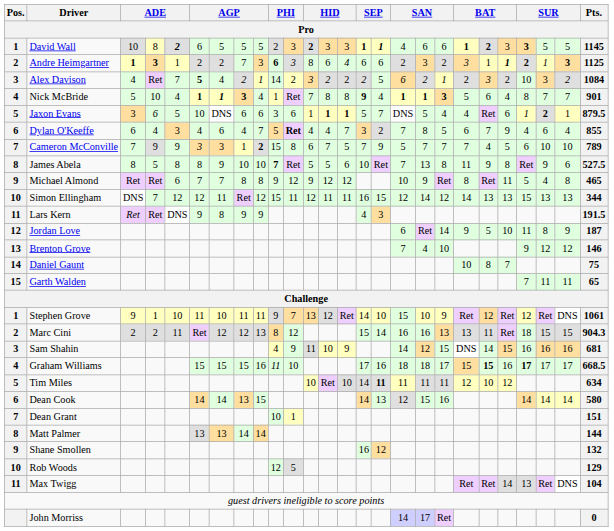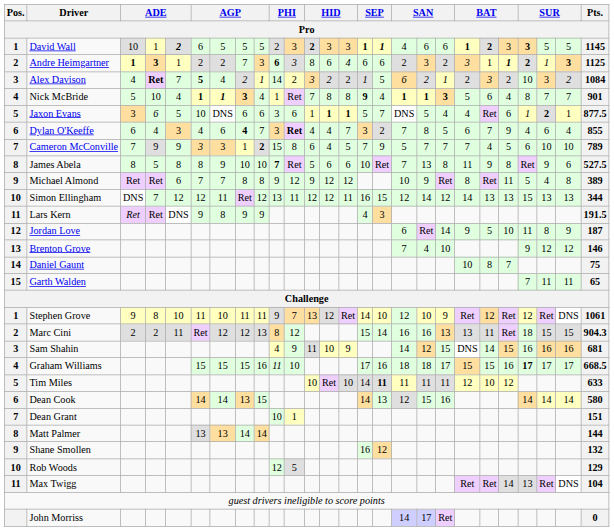 <table class="wikitable" style="font-size: 85%; text-align: center;">
 <tr>
 <th>Pos.</th>
 <th>Driver</th>
 <th colspan="3"><a href='#'>ADE</a><br></th>
 <th colspan="4"><a href='#'>AGP</a><br></th>
 <th colspan="2"><a href='#'>PHI</a><br></th>
 <th colspan="3"><a href='#'>HID</a><br></th>
 <th colspan="2"><a href='#'>SEP</a><br></th>
 <th colspan="3"><a href='#'>SAN</a><br></th>
 <th colspan="3"><a href='#'>BAT</a><br></th>
 <th colspan="3"><a href='#'>SUR</a><br></th>
 <th>Pts.</th>
 </tr>
 <tr>
 <th colspan="26">Pro</th>
 </tr>
 <tr>
 <th>1</th>
 <td align="left"><a href='#'>David Wall</a></td>
 <td style="background:#dfdfdf;">10</td>
-<td style="background:#ffffbf;">8</td>
+<td style="background:#ffffbf;">1</td>
 <td style="background:#dfdfdf;"><strong><em>2</em></strong></td>
 <td style="background:#dfffdf;">6</td>
 <td style="background:#dfffdf;">5</td>
 <td style="background:#dfffdf;">5</td>
 <td style="background:#dfffdf;">5</td>
 <td style="background:#dfdfdf;">2</td>
 <td style="background:#ffdf9f;">3</td>
 <td style="background:#dfdfdf;"><strong>2</strong></td>
 <td style="background:#ffdf9f;">3</td>
 <td style="background:#ffdf9f;">3</td>
 <td style="background:#ffffbf;"><strong>1</strong></td>
 <td style="background:#ffffbf;"><strong><em>1</em></strong></td>
 <td style="background:#dfffdf;">4</td>
 <td style="background:#dfffdf;">6</td>
 <td style="background:#dfffdf;">6</td>
 <td style="background:#ffffbf;"><strong>1</strong></td>
 <td style="background:#dfdfdf;"><strong>2</strong></td>
 <td style="background:#ffdf9f;">3</td>
 <td style="background:#ffdf9f;"><strong>3</strong></td>
 <td style="background:#dfffdf;">5</td>
 <td style="background:#dfffdf;">5</td>
 <th>1145</th>
 </tr>
 <tr>
 <th>2</th>
 <td align="left"><a href='#'>Andre Heimgartner</a></td>
 <td style="background:#ffffbf;"><strong>1</strong></td>
 <td style="background:#ffdf9f;"><strong>3</strong></td>
 <td style="background:#ffffbf;">1</td>
 <td style="background:#dfdfdf;">2</td>
 <td style="background:#dfdfdf;">2</td>
 <td style="background:#dfffdf;">7</td>
 <td style="background:#ffdf9f;">3</td>
 <td style="background:#dfffdf;"><strong>6</strong></td>
 <td style="background:#dfdfdf;"><em>3</em></td>
 <td style="background:#dfffdf;">8</td>
 <td style="background:#dfffdf;">6</td>
 <td style="background:#dfffdf;"><em>4</em></td>
 <td style="background:#dfffdf;">6</td>
 <td style="background:#dfffdf;">6</td>
 <td style="background:#dfdfdf;">2</td>
 <td style="background:#ffdf9f;">3</td>
 <td style="background:#dfdfdf;">2</td>
 <td style="background:#ffdf9f;"><em>3</em></td>
 <td style="background:#ffffbf;">1</td>
 <td style="background:#ffffbf;"><strong><em>1</em></strong></td>
 <td style="background:#dfdfdf;"><strong>2</strong></td>
 <td style="background:#ffffbf;"><em>1</em></td>
 <td style="background:#ffdf9f;"><strong>3</strong></td>
 <th>1125</th>
 </tr>
 <tr>
 <th>3</th>
 <td align="left"><a href='#'>Alex Davison</a></td>
 <td style="background:#dfffdf;">4</td>
-<td style="background:#efcfff;">Ret</td>
+<td style="background:#efcfff;"><strong>Ret</strong></td>
 <td style="background:#dfffdf;">7</td>
 <td style="background:#dfffdf;"><strong>5</strong></td>
 <td style="background:#dfffdf;">4</td>
 <td style="background:#dfdfdf;"><em>2</em></td>
 <td style="background:#ffffbf;"><em>1</em></td>
 <td style="background:#dfffdf;">14</td>
 <td style="background:#ffffbf;">2</td>
 <td style="background:#ffdf9f;"><em>3</em></td>
 <td style="background:#dfdfdf;"><em>2</em></td>
 <td style="background:#dfdfdf;">2</td>
-<td style="background:#dfdfdf;"><em>2</em></td>
+<td style="background:#dfdfdf;"><em>1</em></td>
 <td style="background:#dfffdf;">5</td>
 <td style="background:#ffdf9f;"><em>6</em></td>
 <td style="background:#dfdfdf;"><em>2</em></td>
 <td style="background:#ffffbf;"><em>1</em></td>
 <td style="background:#dfdfdf;">2</td>
 <td style="background:#ffdf9f;"><em>3</em></td>
 <td style="background:#dfdfdf;">2</td>
 <td style="background:#dfffdf;">10</td>
 <td style="background:#ffdf9f;">3</td>
 <td style="background:#dfdfdf;"><em>2</em></td>
 <th>1084</th>
 </tr>
 <tr>
 <th>4</th>
 <td align="left">Nick McBride</td>
 <td style="background:#dfffdf;">5</td>
 <td style="background:#dfffdf;">10</td>
 <td style="background:#dfffdf;">4</td>
 <td style="background:#ffffbf;"><strong>1</strong></td>
 <td style="background:#ffffbf;"><strong><em>1</em></strong></td>
 <td style="background:#ffdf9f;"><strong>3</strong></td>
 <td style="background:#dfffdf;">4</td>
 <td style="background:#ffffbf;">1</td>
 <td style="background:#efcfff;">Ret</td>
 <td style="background:#dfffdf;">7</td>
 <td style="background:#dfffdf;">8</td>
 <td style="background:#dfffdf;">8</td>
 <td style="background:#dfffdf;"><strong>9</strong></td>
 <td style="background:#dfffdf;">4</td>
 <td style="background:#ffffbf;"><strong>1</strong></td>
 <td style="background:#ffffbf;"><strong>1</strong></td>
 <td style="background:#ffdf9f;"><strong>3</strong></td>
 <td style="background:#dfffdf;">5</td>
 <td style="background:#dfffdf;">6</td>
 <td style="background:#dfffdf;">4</td>
 <td style="background:#dfffdf;">8</td>
 <td style="background:#dfffdf;">7</td>
 <td style="background:#dfffdf;">7</td>
 <th>901</th>
 </tr>
 <tr>
 <th>5</th>
 <td align="left"><a href='#'>Jaxon Evans</a></td>
 <td style="background:#ffdf9f;">3</td>
 <td style="background:#dfffdf;"><em>6</em></td>
 <td style="background:#dfffdf;">5</td>
 <td style="background:#dfffdf;">10</td>
 <td style="background:#ffffff;">DNS</td>
 <td style="background:#dfffdf;">6</td>
 <td style="background:#dfffdf;">6</td>
 <td style="background:#dfffdf;">3</td>
 <td style="background:#dfffdf;">6</td>
 <td style="background:#ffffbf;">1</td>
 <td style="background:#ffffbf;"><strong>1</strong></td>
 <td style="background:#ffffbf;"><strong>1</strong></td>
 <td style="background:#dfffdf;">5</td>
 <td style="background:#dfffdf;">7</td>
 <td style="background:#ffffff;">DNS</td>
 <td style="background:#dfffdf;">5</td>
 <td style="background:#dfffdf;">4</td>
 <td style="background:#dfffdf;">4</td>
 <td style="background:#efcfff;">Ret</td>
 <td style="background:#dfffdf;">6</td>
 <td style="background:#ffffbf;"><em>1</em></td>
 <td style="background:#dfdfdf;"><strong>2</strong></td>
 <td style="background:#ffffbf;">1</td>
-<th>879.5</th>
+<th>877.5</th>
 </tr>
 <tr>
 <th>6</th>
 <td align="left"><a href='#'>Dylan O'Keeffe</a></td>
 <td style="background:#dfffdf;">6</td>
 <td style="background:#dfffdf;">4</td>
 <td style="background:#ffdf9f;">3</td>
 <td style="background:#dfffdf;">4</td>
 <td style="background:#dfffdf;">6</td>
-<td style="background:#dfffdf;">4</td>
+<td style="background:#dfffdf;"><strong>4</strong></td>
 <td style="background:#dfffdf;">7</td>
-<td style="background:#ffdf9f;">5</td>
+<td style="background:#ffdf9f;">3</td>
 <td style="background:#efcfff;"><strong>Ret</strong></td>
 <td style="background:#dfffdf;">4</td>
 <td style="background:#dfffdf;">4</td>
 <td style="background:#dfffdf;">7</td>
 <td style="background:#ffdf9f;">3</td>
 <td style="background:#dfdfdf;">2</td>
 <td style="background:#dfffdf;">7</td>
 <td style="background:#dfffdf;">8</td>
 <td style="background:#dfffdf;">5</td>
 <td style="background:#dfffdf;">6</td>
 <td style="background:#dfffdf;">7</td>
 <td style="background:#dfffdf;">9</td>
 <td style="background:#dfffdf;">4</td>
 <td style="background:#dfffdf;">6</td>
 <td style="background:#dfffdf;">4</td>
 <th>855</th>
 </tr>
 <tr>
 <th>7</th>
 <td align="left"><a href='#'>Cameron McConville</a></td>
 <td style="background:#dfffdf;">7</td>
 <td style="background:#dfdfdf;">9</td>
 <td style="background:#dfffdf;">9</td>
 <td style="background:#ffdf9f;"><em>3</em></td>
 <td style="background:#ffdf9f;">3</td>
 <td style="background:#ffffbf;">1</td>
 <td style="background:#dfdfdf;"><strong>2</strong></td>
 <td style="background:#dfffdf;">15</td>
 <td style="background:#dfffdf;">8</td>
 <td style="background:#dfffdf;">6</td>
-<td style="background:#dfffdf;">7</td>
+<td style="background:#dfffdf;">4</td>
 <td style="background:#dfffdf;">5</td>
 <td style="background:#dfffdf;">7</td>
 <td style="background:#dfffdf;">9</td>
 <td style="background:#dfffdf;">5</td>
 <td style="background:#dfffdf;">7</td>
 <td style="background:#dfffdf;">7</td>
 <td style="background:#dfffdf;">7</td>
 <td style="background:#dfffdf;">4</td>
 <td style="background:#dfffdf;">5</td>
 <td style="background:#dfffdf;">6</td>
 <td style="background:#dfffdf;">10</td>
 <td style="background:#dfffdf;">10</td>
 <th>789</th>
 </tr>
 <tr>
 <th>8</th>
 <td align="left">James Abela</td>
 <td style="background:#dfffdf;">8</td>
 <td style="background:#dfffdf;">5</td>
 <td style="background:#dfffdf;">8</td>
 <td style="background:#dfffdf;">8</td>
 <td style="background:#dfffdf;">9</td>
 <td style="background:#dfffdf;">10</td>
 <td style="background:#dfffdf;">10</td>
 <td style="background:#dfffdf;"><strong>7</strong></td>
 <td style="background:#efcfff;">Ret</td>
 <td style="background:#dfffdf;">5</td>
-<td style="background:#dfffdf;">5</td>
+<td style="background:#dfffdf;">6</td>
 <td style="background:#dfffdf;">6</td>
 <td style="background:#dfffdf;">10</td>
 <td style="background:#efcfff;">Ret</td>
 <td style="background:#dfffdf;">7</td>
 <td style="background:#dfffdf;">13</td>
 <td style="background:#dfffdf;">8</td>
 <td style="background:#dfffdf;">11</td>
 <td style="background:#dfffdf;">9</td>
 <td style="background:#dfffdf;">8</td>
 <td style="background:#efcfff;">Ret</td>
 <td style="background:#dfffdf;">9</td>
 <td style="background:#dfffdf;">6</td>
 <th>527.5</th>
 </tr>
 <tr>
 <th>9</th>
 <td align="left">Michael Almond</td>
 <td style="background:#efcfff;">Ret</td>
 <td style="background:#efcfff;">Ret</td>
 <td style="background:#dfffdf;">6</td>
 <td style="background:#dfffdf;">7</td>
 <td style="background:#dfffdf;">7</td>
 <td style="background:#dfffdf;">8</td>
 <td style="background:#dfffdf;">8</td>
 <td style="background:#dfffdf;">9</td>
 <td style="background:#dfffdf;">12</td>
 <td style="background:#dfffdf;">9</td>
 <td style="background:#dfffdf;">12</td>
 <td style="background:#dfffdf;">12</td>
 <td></td>
 <td></td>
 <td style="background:#dfffdf;">10</td>
 <td style="background:#dfffdf;">9</td>
 <td style="background:#efcfff;">Ret</td>
 <td style="background:#dfffdf;">8</td>
 <td style="background:#efcfff;">Ret</td>
 <td style="background:#dfffdf;">11</td>
 <td style="background:#dfffdf;">5</td>
 <td style="background:#dfffdf;">4</td>
 <td style="background:#dfffdf;">8</td>
-<th>465</th>
+<th>389</th>
 </tr>
 <tr>
 <th>10</th>
 <td align="left">Simon Ellingham</td>
 <td style="background:#ffffff;">DNS</td>
 <td style="background:#dfffdf;">7</td>
 <td style="background:#dfffdf;">12</td>
 <td style="background:#dfffdf;">12</td>
 <td style="background:#dfffdf;">11</td>
 <td style="background:#efcfff;">Ret</td>
 <td style="background:#dfffdf;">12</td>
-<td style="background:#dfffdf;">15</td>
+<td style="background:#dfffdf;">13</td>
 <td style="background:#dfffdf;">11</td>
 <td style="background:#dfffdf;">12</td>
-<td style="background:#dfffdf;">11</td>
+<td style="background:#dfffdf;">12</td>
 <td style="background:#dfffdf;">11</td>
 <td style="background:#dfffdf;">16</td>
 <td style="background:#dfffdf;">15</td>
 <td style="background:#dfffdf;">12</td>
 <td style="background:#dfffdf;">14</td>
 <td style="background:#dfffdf;">12</td>
 <td style="background:#dfffdf;">14</td>
 <td style="background:#dfffdf;">13</td>
 <td style="background:#dfffdf;">13</td>
 <td style="background:#dfffdf;">15</td>
 <td style="background:#dfffdf;">13</td>
 <td style="background:#dfffdf;">13</td>
 <th>344</th>
 </tr>
 <tr>
 <th>11</th>
 <td align="left">Lars Kern</td>
 <td style="background:#efcfff;"><em>Ret</em></td>
 <td style="background:#efcfff;">Ret</td>
 <td style="background:#ffffff;">DNS</td>
 <td style="background:#dfffdf;">9</td>
 <td style="background:#dfffdf;">8</td>
 <td style="background:#dfffdf;">9</td>
 <td style="background:#dfffdf;">9</td>
 <td></td>
 <td></td>
 <td></td>
 <td></td>
 <td></td>
 <td style="background:#dfffdf;">4</td>
 <td style="background:#ffdf9f;">3</td>
 <td></td>
 <td></td>
 <td></td>
 <td></td>
 <td></td>
 <td></td>
 <td></td>
 <td></td>
 <td></td>
 <th>191.5</th>
 </tr>
 <tr>
 <th>12</th>
 <td align="left"><a href='#'>Jordan Love</a></td>
 <td></td>
 <td></td>
 <td></td>
 <td></td>
 <td></td>
 <td></td>
 <td></td>
 <td></td>
 <td></td>
 <td></td>
 <td></td>
 <td></td>
 <td></td>
 <td></td>
 <td style="background:#dfffdf;">6</td>
 <td style="background:#efcfff;">Ret</td>
 <td style="background:#dfffdf;">14</td>
 <td style="background:#dfffdf;">9</td>
 <td style="background:#dfffdf;">5</td>
 <td style="background:#dfffdf;">10</td>
 <td style="background:#dfffdf;">11</td>
 <td style="background:#dfffdf;">8</td>
 <td style="background:#dfffdf;">9</td>
 <th>187</th>
 </tr>
 <tr>
 <th>13</th>
 <td align="left"><a href='#'>Brenton Grove</a></td>
 <td></td>
 <td></td>
 <td></td>
 <td></td>
 <td></td>
 <td></td>
 <td></td>
 <td></td>
 <td></td>
 <td></td>
 <td></td>
 <td></td>
 <td></td>
 <td></td>
 <td style="background:#dfffdf;">7</td>
 <td style="background:#dfffdf;">4</td>
 <td style="background:#dfffdf;">10</td>
 <td></td>
 <td></td>
 <td></td>
 <td style="background:#dfffdf;">9</td>
 <td style="background:#dfffdf;">12</td>
 <td style="background:#dfffdf;">12</td>
 <th>146</th>
 </tr>
 <tr>
 <th>14</th>
 <td align="left"><a href='#'>Daniel Gaunt</a></td>
 <td></td>
 <td></td>
 <td></td>
 <td></td>
 <td></td>
 <td></td>
 <td></td>
 <td></td>
 <td></td>
 <td></td>
 <td></td>
 <td></td>
 <td></td>
 <td></td>
 <td></td>
 <td></td>
 <td></td>
 <td style="background:#dfffdf;">10</td>
 <td style="background:#dfffdf;">8</td>
 <td style="background:#dfffdf;">7</td>
 <td></td>
 <td></td>
 <td></td>
 <th>75</th>
 </tr>
 <tr>
 <th>15</th>
 <td align="left"><a href='#'>Garth Walden</a></td>
 <td></td>
 <td></td>
 <td></td>
 <td></td>
 <td></td>
 <td></td>
 <td></td>
 <td></td>
 <td></td>
 <td></td>
 <td></td>
 <td></td>
 <td></td>
 <td></td>
 <td></td>
 <td></td>
 <td></td>
 <td></td>
 <td></td>
 <td></td>
 <td style="background:#dfffdf;">7</td>
 <td style="background:#dfffdf;">11</td>
 <td style="background:#dfffdf;">11</td>
 <th>65</th>
 </tr>
 <tr>
 <th colspan="26">Challenge</th>
 </tr>
 <tr>
 <th>1</th>
 <td align="left">Stephen Grove</td>
 <td style="background:#ffffbf;">9</td>
-<td style="background:#ffffbf;">1</td>
+<td style="background:#ffffbf;">8</td>
 <td style="background:#ffffbf;">10</td>
 <td style="background:#ffffbf;">11</td>
 <td style="background:#ffffbf;">10</td>
 <td style="background:#ffffbf;">11</td>
 <td style="background:#ffffbf;">11</td>
 <td style="background:#dfdfdf;">9</td>
 <td style="background:#ffdf9f;">7</td>
 <td style="background:#ffdf9f;">13</td>
 <td style="background:#dfdfdf;">12</td>
 <td style="background:#efcfff;">Ret</td>
 <td style="background:#ffffbf;">14</td>
 <td style="background:#ffffbf;">10</td>
-<td style="background:#dfffdf;">15</td>
+<td style="background:#dfffdf;">12</td>
 <td style="background:#ffffbf;">10</td>
 <td style="background:#ffffbf;">9</td>
 <td style="background:#efcfff;">Ret</td>
 <td style="background:#ffdf9f;">12</td>
 <td style="background:#efcfff;">Ret</td>
 <td style="background:#ffffbf;">12</td>
 <td style="background:#efcfff;">Ret</td>
 <td style="background:#ffffff;">DNS</td>
 <th>1061</th>
 </tr>
 <tr>
 <th>2</th>
 <td align="left">Marc Cini</td>
 <td style="background:#dfdfdf;">2</td>
 <td style="background:#dfdfdf;">2</td>
 <td style="background:#dfdfdf;">11</td>
 <td style="background:#efcfff;">Ret</td>
 <td style="background:#dfdfdf;">12</td>
 <td style="background:#dfdfdf;">12</td>
 <td style="background:#dfdfdf;">13</td>
 <td style="background:#ffdf9f;">8</td>
 <td style="background:#dfffdf;">12</td>
 <td></td>
 <td></td>
 <td></td>
 <td style="background:#dfffdf;">15</td>
 <td style="background:#dfffdf;">14</td>
 <td style="background:#dfffdf;">16</td>
 <td style="background:#dfffdf;">16</td>
 <td style="background:#ffdf9f;">13</td>
 <td style="background:#dfdfdf;">13</td>
 <td style="background:#dfdfdf;">11</td>
 <td style="background:#efcfff;">Ret</td>
 <td style="background:#dfffdf;">18</td>
 <td style="background:#dfdfdf;">15</td>
 <td style="background:#dfdfdf;">15</td>
 <th>904.3</th>
 </tr>
 <tr>
 <th>3</th>
 <td align="left">Sam Shahin</td>
 <td></td>
 <td></td>
 <td></td>
 <td></td>
 <td></td>
 <td></td>
 <td></td>
 <td style="background:#ffffbf;">4</td>
 <td style="background:#dfffdf;">9</td>
 <td style="background:#dfdfdf;">11</td>
 <td style="background:#ffffbf;">10</td>
 <td style="background:#ffffbf;">9</td>
 <td></td>
 <td></td>
 <td style="background:#dfffdf;">14</td>
 <td style="background:#ffdf9f;">12</td>
 <td style="background:#dfffdf;">15</td>
 <td style="background:#ffffff;">DNS</td>
 <td style="background:#dfffdf;">14</td>
 <td style="background:#ffdf9f;">15</td>
 <td style="background:#dfffdf;">16</td>
 <td style="background:#ffdf9f;">16</td>
 <td style="background:#ffdf9f;">16</td>
 <th>681</th>
 </tr>
 <tr>
 <th>4</th>
 <td align="left">Graham Williams</td>
 <td></td>
 <td></td>
 <td></td>
 <td style="background:#dfffdf;">15</td>
 <td style="background:#dfffdf;">15</td>
 <td style="background:#dfffdf;">15</td>
 <td style="background:#dfffdf;">16</td>
 <td style="background:#dfffdf;"><em>11</em></td>
 <td style="background:#dfffdf;">10</td>
 <td></td>
 <td></td>
 <td></td>
 <td style="background:#dfffdf;">17</td>
 <td style="background:#dfffdf;">16</td>
 <td style="background:#dfffdf;">18</td>
 <td style="background:#dfffdf;">18</td>
 <td style="background:#dfffdf;">17</td>
 <td style="background:#ffdf9f;">15</td>
-<td style="background:#dfffdf;"><strong>15</strong></td>
+<td style="background:#dfffdf;">15</td>
 <td style="background:#dfffdf;">16</td>
 <td style="background:#dfffdf;"><strong>17</strong></td>
 <td style="background:#dfffdf;">17</td>
 <td style="background:#dfffdf;">17</td>
 <th>668.5</th>
 </tr>
 <tr>
 <th>5</th>
 <td align="left">Tim Miles</td>
 <td></td>
 <td></td>
 <td></td>
 <td></td>
 <td></td>
 <td></td>
 <td></td>
 <td></td>
 <td></td>
 <td style="background:#ffffbf;">10</td>
 <td style="background:#efcfff;">Ret</td>
 <td style="background:#dfdfdf;">10</td>
 <td style="background:#dfdfdf;">14</td>
 <td style="background:#dfdfdf;"><strong>11</strong></td>
 <td style="background:#ffffbf;">11</td>
 <td style="background:#dfdfdf;">11</td>
 <td style="background:#dfdfdf;">11</td>
 <td style="background:#ffffbf;">12</td>
 <td style="background:#ffffbf;">10</td>
 <td style="background:#ffffbf;">12</td>
 <td></td>
 <td></td>
 <td></td>
-<th>634</th>
+<th>633</th>
 </tr>
 <tr>
 <th>6</th>
 <td align="left">Dean Cook</td>
 <td></td>
 <td></td>
 <td></td>
 <td style="background:#ffdf9f;">14</td>
 <td style="background:#dfffdf;">14</td>
 <td style="background:#ffdf9f;">13</td>
 <td style="background:#dfffdf;">15</td>
 <td></td>
 <td></td>
 <td></td>
 <td></td>
 <td></td>
 <td style="background:#ffdf9f;">14</td>
 <td style="background:#dfffdf;">13</td>
 <td style="background:#dfdfdf;">12</td>
 <td style="background:#dfffdf;">15</td>
 <td style="background:#dfffdf;">16</td>
 <td></td>
 <td></td>
 <td></td>
 <td style="background:#ffdf9f;">14</td>
 <td style="background:#ffffbf;">14</td>
 <td style="background:#ffffbf;">14</td>
 <th>580</th>
 </tr>
 <tr>
 <th>7</th>
 <td align="left">Dean Grant</td>
 <td></td>
 <td></td>
 <td></td>
 <td></td>
 <td></td>
 <td></td>
 <td></td>
 <td style="background:#dfffdf;">10</td>
 <td style="background:#ffffbf;">1</td>
 <td></td>
 <td></td>
 <td></td>
 <td></td>
 <td></td>
 <td></td>
 <td></td>
 <td></td>
 <td></td>
 <td></td>
 <td></td>
 <td></td>
 <td></td>
 <td></td>
 <th>151</th>
 </tr>
 <tr>
 <th>8</th>
 <td align="left">Matt Palmer</td>
 <td></td>
 <td></td>
 <td></td>
 <td style="background:#dfdfdf;">13</td>
 <td style="background:#ffdf9f;">13</td>
 <td style="background:#dfffdf;">14</td>
 <td style="background:#ffdf9f;">14</td>
 <td></td>
 <td></td>
 <td></td>
 <td></td>
 <td></td>
 <td></td>
 <td></td>
 <td></td>
 <td></td>
 <td></td>
 <td></td>
 <td></td>
 <td></td>
 <td></td>
 <td></td>
 <td></td>
 <th>144</th>
 </tr>
 <tr>
 <th>9</th>
 <td align="left">Shane Smollen</td>
 <td></td>
 <td></td>
 <td></td>
 <td></td>
 <td></td>
 <td></td>
 <td></td>
 <td></td>
 <td></td>
 <td></td>
 <td></td>
 <td></td>
 <td style="background:#dfffdf;">16</td>
 <td style="background:#ffdf9f;">12</td>
 <td></td>
 <td></td>
 <td></td>
 <td></td>
 <td></td>
 <td></td>
 <td></td>
 <td></td>
 <td></td>
 <th>132</th>
 </tr>
 <tr>
 <th>10</th>
 <td align="left">Rob Woods</td>
 <td></td>
 <td></td>
 <td></td>
 <td></td>
 <td></td>
 <td></td>
 <td></td>
 <td style="background:#dfffdf;">12</td>
 <td style="background:#dfdfdf;">5</td>
 <td></td>
 <td></td>
 <td></td>
 <td></td>
 <td></td>
 <td></td>
 <td></td>
 <td></td>
 <td></td>
 <td></td>
 <td></td>
 <td></td>
 <td></td>
 <td></td>
 <th>129</th>
 </tr>
 <tr>
 <th>11</th>
 <td align="left">Max Twigg</td>
 <td></td>
 <td></td>
 <td></td>
 <td></td>
 <td></td>
 <td></td>
 <td></td>
 <td></td>
 <td></td>
 <td></td>
 <td></td>
 <td></td>
 <td></td>
 <td></td>
 <td></td>
 <td></td>
 <td></td>
 <td style="background:#efcfff;">Ret</td>
 <td style="background:#efcfff;">Ret</td>
 <td style="background:#dfdfdf;">14</td>
 <td style="background:#dfdfdf;">13</td>
 <td style="background:#efcfff;">Ret</td>
 <td style="background:#ffffff;">DNS</td>
 <th>104</th>
 </tr>
 <tr>
 <td colspan="26"><em>guest drivers ineligible to score points</em></td>
 </tr>
 <tr>
 <th></th>
 <td align="left">John Morriss</td>
 <td></td>
 <td></td>
 <td></td>
 <td></td>
 <td></td>
 <td></td>
 <td></td>
 <td></td>
 <td></td>
 <td></td>
 <td></td>
 <td></td>
 <td></td>
 <td></td>
 <td style="background:#cfcfff;">14</td>
 <td style="background:#cfcfff;">17</td>
 <td style="background:#efcfff;">Ret</td>
 <td></td>
 <td></td>
 <td></td>
 <td></td>
 <td></td>
 <td></td>
 <th>0</th>
 </tr>
 </table>
